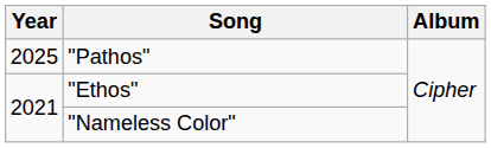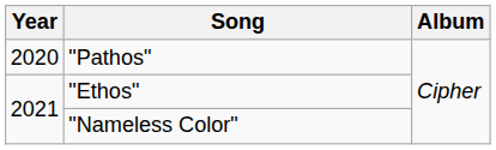 <table class="wikitable" border="1">
 <tr>
 <th rowspan="1">Year</th>
 <th rowspan="1" width="250">Song</th>
 <th rowspan="1">Album</th>
 </tr>
 <tr>
-<td>2025</td>
+<td>2020</td>
 <td>"Pathos"</td>
 <td rowspan="3"><em>Cipher</em></td>
 </tr>
 <tr>
 <td rowspan="2">2021</td>
 <td>"Ethos"</td>
 </tr>
 <tr>
 <td>"Nameless Color"</td>
 </tr>
 </table>
